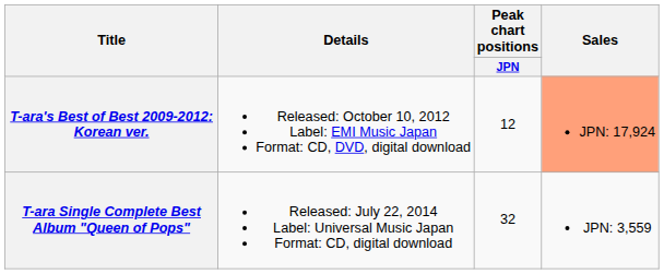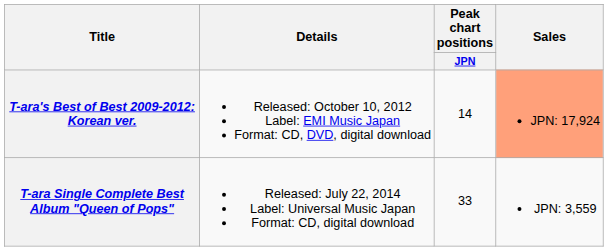 <table class="wikitable plainrowheaders" style="text-align:center;">
 <tr>
 <th scope="col" rowspan="2" style="width:15em;">Title</th>
 <th scope="col" rowspan="2">Details</th>
 <th scope="col" colspan="1">Peak chart positions</th>
 <th scope="col" rowspan="2">Sales</th>
 </tr>
 <tr>
 <th scope="col" style="width:3em;font-size:85%"><a href='#'>JPN</a><br></th>
 </tr>
 <tr>
 <th scope="row"><em><a href='#'>T-ara's Best of Best 2009-2012: Korean ver.</a></em></th>
 <td><br><ul><li>Released: October 10, 2012</li><li>Label: <a href='#'>EMI Music Japan</a></li><li>Format: CD, <a href='#'>DVD</a>, digital download</li></ul></td>
-<td>12</td>
+<td>14</td>
 <td style="background: lightsalmon;"><br><ul><li>JPN: 17,924</li></ul></td>
 </tr>
 <tr>
 <th scope="row"><em><a href='#'>T-ara Single Complete Best Album "Queen of Pops"</a></em></th>
 <td><br><ul><li>Released: July 22, 2014</li><li>Label: Universal Music Japan</li><li>Format: CD, digital download</li></ul></td>
-<td>32</td>
+<td>33</td>
 <td><br><ul><li>JPN: 3,559</li></ul></td>
 </tr>
 </table>
